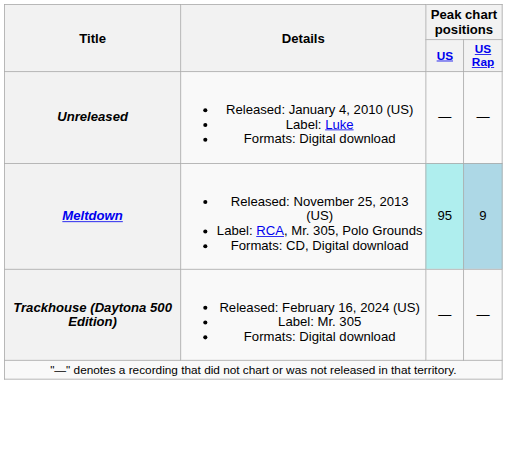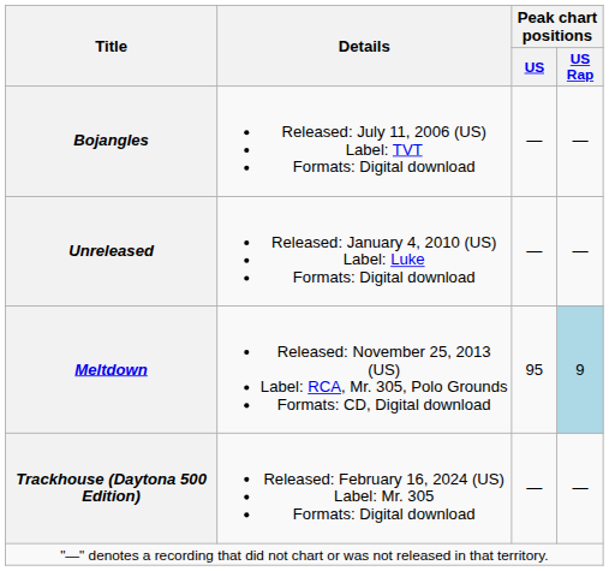 <table class="wikitable plainrowheaders" style="text-align:center;">
 <tr>
 <th scope="col" rowspan="2" style="width:13.5em;">Title</th>
 <th scope="col" rowspan="2" style="width:19em;">Details</th>
 <th scope="col" colspan="2">Peak chart positions</th>
 </tr>
 <tr>
 <th scope="col" style="width:2.8em;font-size:90%;"><a href='#'>US</a> <br></th>
 <th scope="col" style="width:2.8em;font-size:90%;"><a href='#'>US <br>Rap</a> <br></th>
 </tr>
 <tr>
+<th scope="row"><em>Bojangles</em></th>
+<td><br><ul><li>Released: July 11, 2006 <span>(US)</span></li><li>Label: <a href='#'>TVT</a></li><li>Formats: Digital download</li></ul></td>
+<td>—</td>
+<td>—</td>
+</tr>
+<tr>
 <th scope="row"><em>Unreleased</em></th>
 <td><br><ul><li>Released: January 4, 2010 <span>(US)</span></li><li>Label: <a href='#'>Luke</a></li><li>Formats: Digital download</li></ul></td>
 <td>—</td>
 <td>—</td>
 </tr>
 <tr>
 <th scope="row"><em><a href='#'>Meltdown</a></em></th>
 <td><br><ul><li>Released: November 25, 2013 <span>(US)</span></li><li>Label: <a href='#'>RCA</a>, Mr. 305, Polo Grounds</li><li>Formats: CD, Digital download</li></ul></td>
-<td style="background: paleturquoise;">95</td>
+<td>95</td>
 <td style="background: lightblue;">9</td>
 </tr>
 <tr>
 <th scope="row"><em>Trackhouse (Daytona 500 Edition)</em></th>
 <td><br><ul><li>Released: February 16, 2024 <span>(US)</span></li><li>Label: Mr. 305</li><li>Formats: Digital download</li></ul></td>
 <td>—</td>
 <td>—</td>
 </tr>
 <tr>
 <td colspan="4" style="font-size:90%">"—" denotes a recording that did not chart or was not released in that territory.</td>
 </tr>
 </table>
